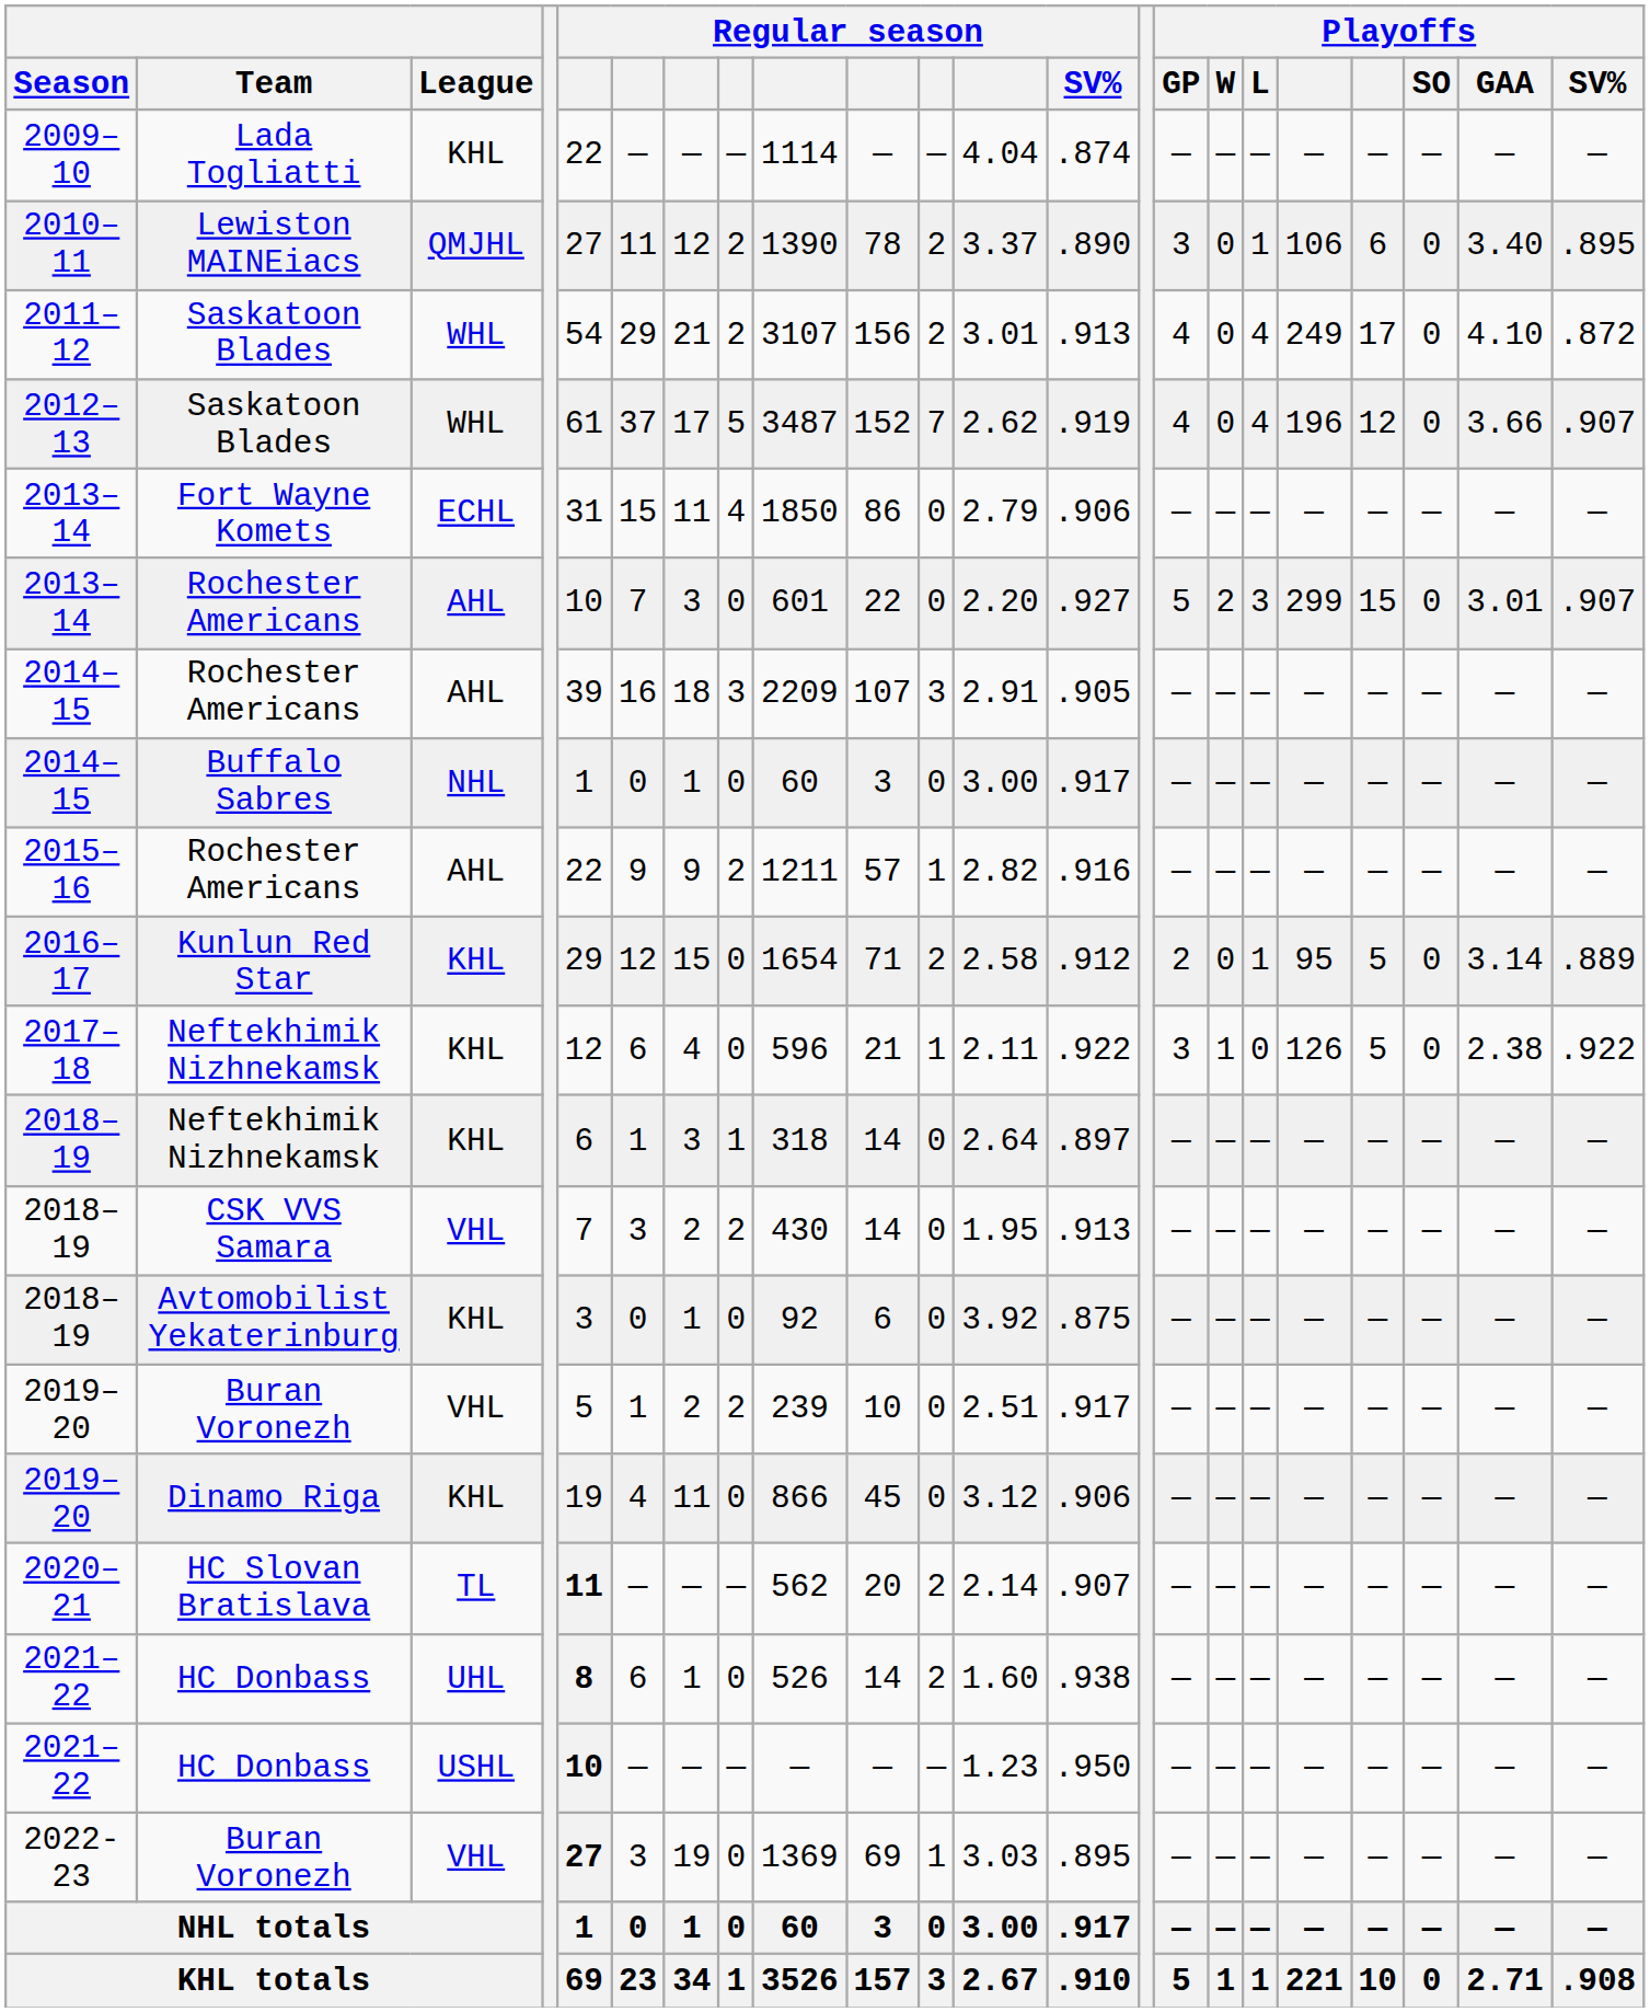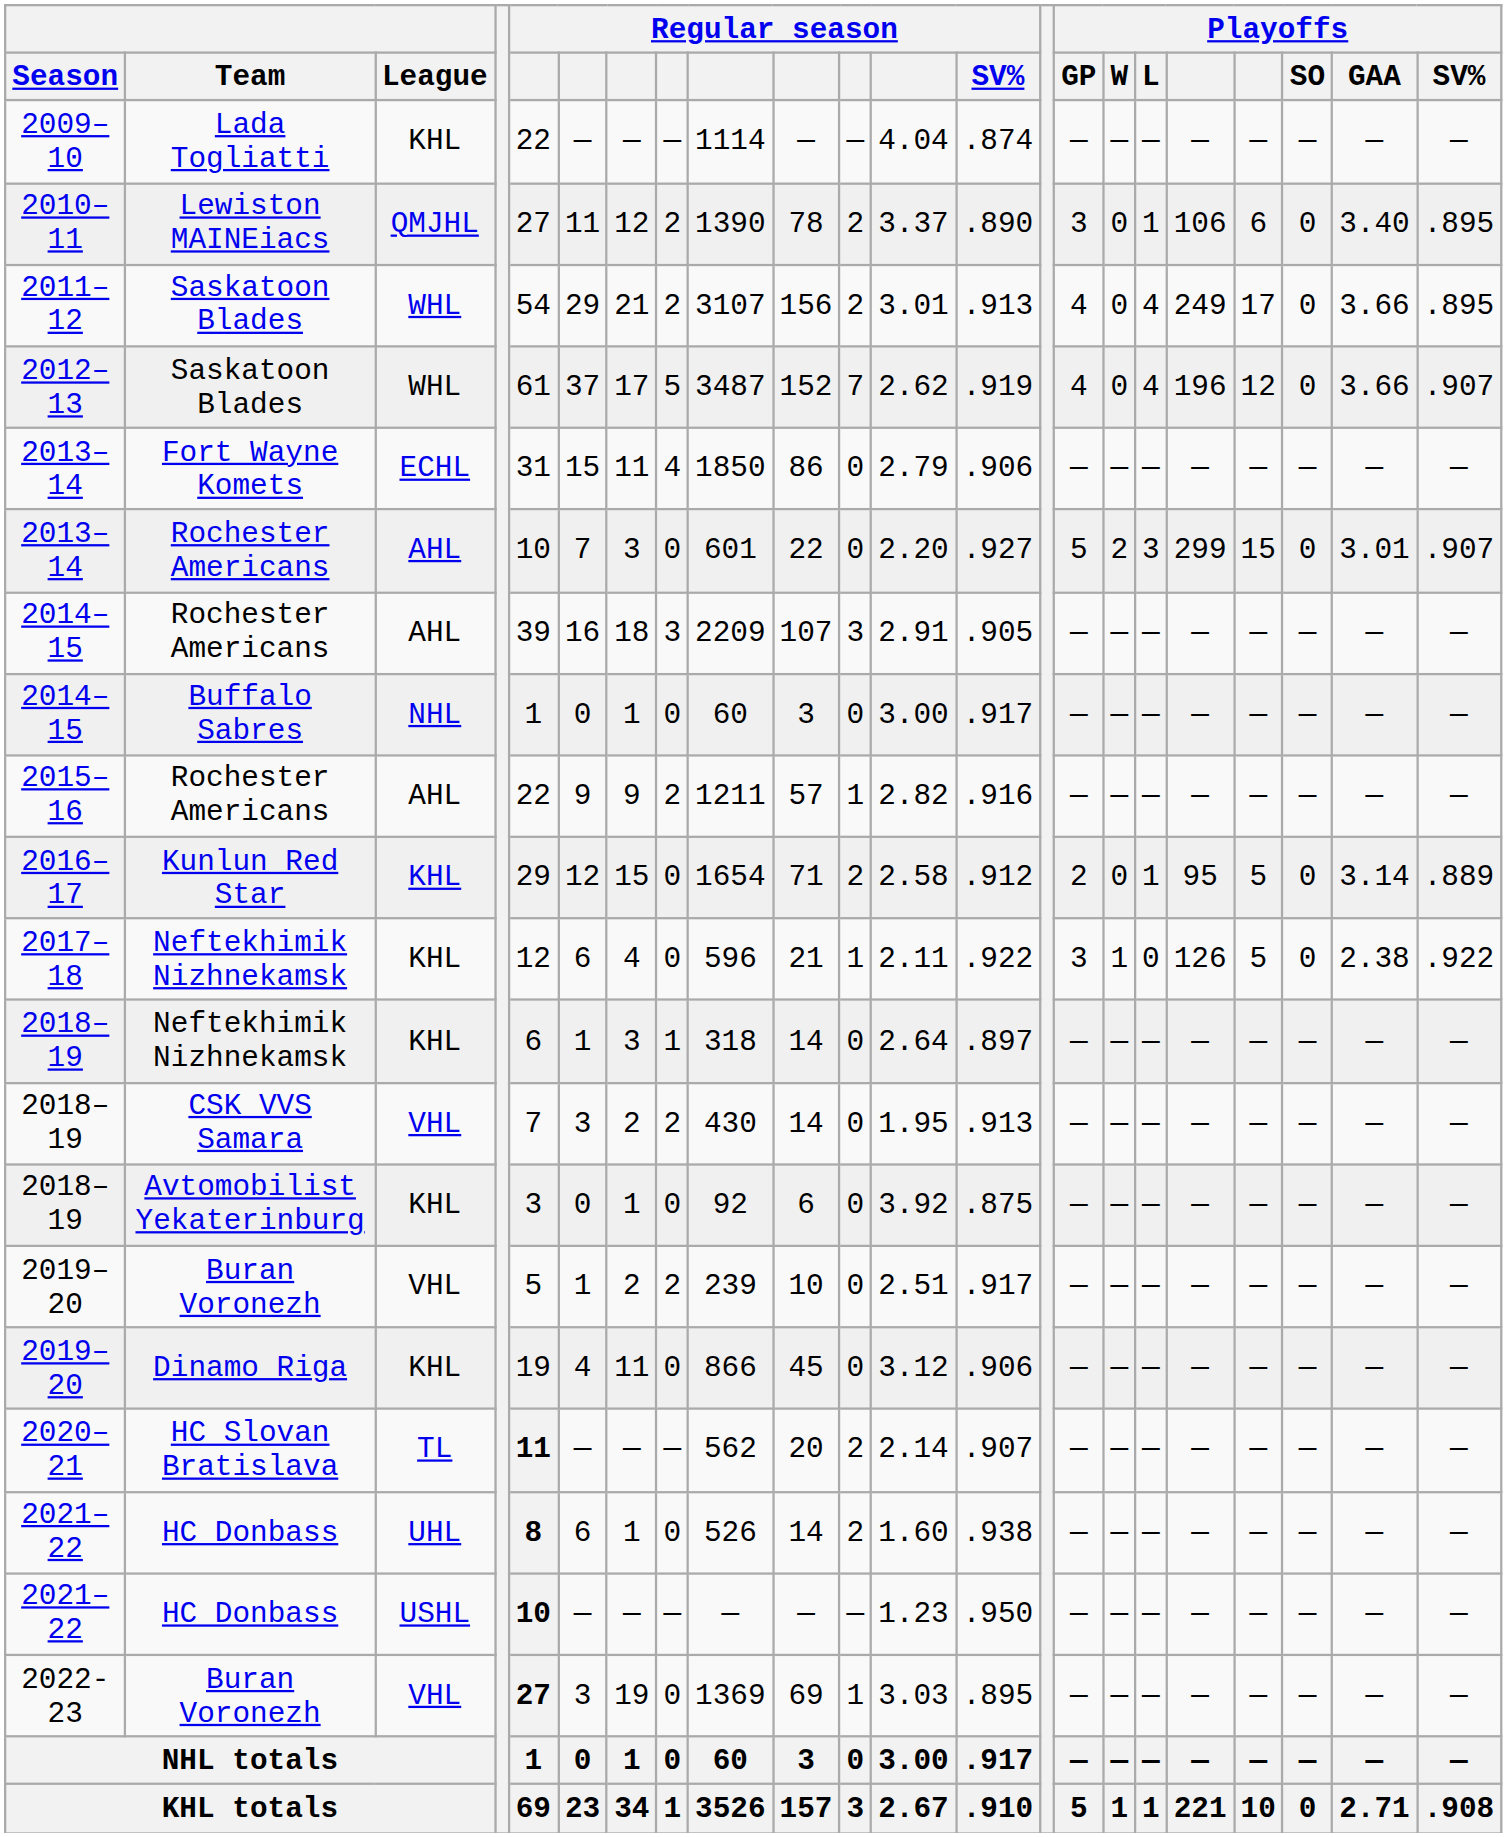 <table class="wikitable" border="0" cellpadding="1" cellspacing="0" style="text-align:center; width:75%">
 <tr ALIGN="center" bgcolor="#e0e0e0">
 <th align="center" colspan="3" bgcolor="#ffffff"></th>
 <th rowspan="103" align="center" bgcolor="#ffffff"></th>
 <th align="center" colspan="9" bgcolor="#e0e0e0"><a href='#'>Regular season</a></th>
 <th rowspan="103" align="center" bgcolor="#ffffff"></th>
 <th align="center" colspan="8" bgcolor="#e0e0e0"><a href='#'>Playoffs</a></th>
 </tr>
 <tr ALIGN="center" bgcolor="#e0e0e0">
 <th><a href='#'>Season</a></th>
 <th>Team</th>
 <th>League</th>
 <th></th>
 <th></th>
 <th></th>
 <th></th>
 <th></th>
 <th></th>
 <th></th>
 <th></th>
 <th><a href='#'>SV%</a></th>
 <th>GP</th>
 <th>W</th>
 <th>L</th>
 <th></th>
 <th></th>
 <th>SO</th>
 <th>GAA</th>
 <th>SV%</th>
 </tr>
 <tr ALIGN="center">
 <td><a href='#'>2009–10</a></td>
 <td><a href='#'>Lada Togliatti</a></td>
 <td>KHL</td>
 <td>22</td>
 <td>—</td>
 <td>—</td>
 <td>—</td>
 <td>1114</td>
 <td>—</td>
 <td>—</td>
 <td>4.04</td>
 <td>.874</td>
 <td>—</td>
 <td>—</td>
 <td>—</td>
 <td>—</td>
 <td>—</td>
 <td>—</td>
 <td>—</td>
 <td>—</td>
 </tr>
 <tr ALIGN="center" bgcolor="#f0f0f0">
 <td><a href='#'>2010–11</a></td>
 <td><a href='#'>Lewiston MAINEiacs</a></td>
 <td><a href='#'>QMJHL</a></td>
 <td>27</td>
 <td>11</td>
 <td>12</td>
 <td>2</td>
 <td>1390</td>
 <td>78</td>
 <td>2</td>
 <td>3.37</td>
 <td>.890</td>
 <td>3</td>
 <td>0</td>
 <td>1</td>
 <td>106</td>
 <td>6</td>
 <td>0</td>
 <td>3.40</td>
 <td>.895</td>
 </tr>
 <tr ALIGN="center">
 <td><a href='#'>2011–12</a></td>
 <td><a href='#'>Saskatoon Blades</a></td>
 <td><a href='#'>WHL</a></td>
 <td>54</td>
 <td>29</td>
 <td>21</td>
 <td>2</td>
 <td>3107</td>
 <td>156</td>
 <td>2</td>
 <td>3.01</td>
 <td>.913</td>
 <td>4</td>
 <td>0</td>
 <td>4</td>
 <td>249</td>
 <td>17</td>
 <td>0</td>
-<td>4.10</td>
-<td>.872</td>
+<td>3.66</td>
+<td>.895</td>
 </tr>
 <tr ALIGN="center" bgcolor="#f0f0f0">
 <td><a href='#'>2012–13</a></td>
 <td>Saskatoon Blades</td>
 <td>WHL</td>
 <td>61</td>
 <td>37</td>
 <td>17</td>
 <td>5</td>
 <td>3487</td>
 <td>152</td>
 <td>7</td>
 <td>2.62</td>
 <td>.919</td>
 <td>4</td>
 <td>0</td>
 <td>4</td>
 <td>196</td>
 <td>12</td>
 <td>0</td>
 <td>3.66</td>
 <td>.907</td>
 </tr>
 <tr ALIGN="center">
 <td><a href='#'>2013–14</a></td>
 <td><a href='#'>Fort Wayne Komets</a></td>
 <td><a href='#'>ECHL</a></td>
 <td>31</td>
 <td>15</td>
 <td>11</td>
 <td>4</td>
 <td>1850</td>
 <td>86</td>
 <td>0</td>
 <td>2.79</td>
 <td>.906</td>
 <td>—</td>
 <td>—</td>
 <td>—</td>
 <td>—</td>
 <td>—</td>
 <td>—</td>
 <td>—</td>
 <td>—</td>
 </tr>
 <tr ALIGN="center" bgcolor="#f0f0f0">
 <td><a href='#'>2013–14</a></td>
 <td><a href='#'>Rochester Americans</a></td>
 <td><a href='#'>AHL</a></td>
 <td>10</td>
 <td>7</td>
 <td>3</td>
 <td>0</td>
 <td>601</td>
 <td>22</td>
 <td>0</td>
 <td>2.20</td>
 <td>.927</td>
 <td>5</td>
 <td>2</td>
 <td>3</td>
 <td>299</td>
 <td>15</td>
 <td>0</td>
 <td>3.01</td>
 <td>.907</td>
 </tr>
 <tr ALIGN="center">
 <td><a href='#'>2014–15</a></td>
 <td>Rochester Americans</td>
 <td>AHL</td>
 <td>39</td>
 <td>16</td>
 <td>18</td>
 <td>3</td>
 <td>2209</td>
 <td>107</td>
 <td>3</td>
 <td>2.91</td>
 <td>.905</td>
 <td>—</td>
 <td>—</td>
 <td>—</td>
 <td>—</td>
 <td>—</td>
 <td>—</td>
 <td>—</td>
 <td>—</td>
 </tr>
 <tr ALIGN="center" bgcolor="#f0f0f0">
 <td><a href='#'>2014–15</a></td>
 <td><a href='#'>Buffalo Sabres</a></td>
 <td><a href='#'>NHL</a></td>
 <td>1</td>
 <td>0</td>
 <td>1</td>
 <td>0</td>
 <td>60</td>
 <td>3</td>
 <td>0</td>
 <td>3.00</td>
 <td>.917</td>
 <td>—</td>
 <td>—</td>
 <td>—</td>
 <td>—</td>
 <td>—</td>
 <td>—</td>
 <td>—</td>
 <td>—</td>
 </tr>
 <tr ALIGN="center">
 <td><a href='#'>2015–16</a></td>
 <td>Rochester Americans</td>
 <td>AHL</td>
 <td>22</td>
 <td>9</td>
 <td>9</td>
 <td>2</td>
 <td>1211</td>
 <td>57</td>
 <td>1</td>
 <td>2.82</td>
 <td>.916</td>
 <td>—</td>
 <td>—</td>
 <td>—</td>
 <td>—</td>
 <td>—</td>
 <td>—</td>
 <td>—</td>
 <td>—</td>
 </tr>
 <tr ALIGN="center" bgcolor="#f0f0f0">
 <td><a href='#'>2016–17</a></td>
 <td><a href='#'>Kunlun Red Star</a></td>
 <td><a href='#'>KHL</a></td>
 <td>29</td>
 <td>12</td>
 <td>15</td>
 <td>0</td>
 <td>1654</td>
 <td>71</td>
 <td>2</td>
 <td>2.58</td>
 <td>.912</td>
 <td>2</td>
 <td>0</td>
 <td>1</td>
 <td>95</td>
 <td>5</td>
 <td>0</td>
 <td>3.14</td>
 <td>.889</td>
 </tr>
 <tr ALIGN="center">
 <td><a href='#'>2017–18</a></td>
 <td><a href='#'>Neftekhimik Nizhnekamsk</a></td>
 <td>KHL</td>
 <td>12</td>
 <td>6</td>
 <td>4</td>
 <td>0</td>
 <td>596</td>
 <td>21</td>
 <td>1</td>
 <td>2.11</td>
 <td>.922</td>
 <td>3</td>
 <td>1</td>
 <td>0</td>
 <td>126</td>
 <td>5</td>
 <td>0</td>
 <td>2.38</td>
 <td>.922</td>
 </tr>
 <tr ALIGN="center" bgcolor="#f0f0f0">
 <td><a href='#'>2018–19</a></td>
 <td>Neftekhimik Nizhnekamsk</td>
 <td>KHL</td>
 <td>6</td>
 <td>1</td>
 <td>3</td>
 <td>1</td>
 <td>318</td>
 <td>14</td>
 <td>0</td>
 <td>2.64</td>
 <td>.897</td>
 <td>—</td>
 <td>—</td>
 <td>—</td>
 <td>—</td>
 <td>—</td>
 <td>—</td>
 <td>—</td>
 <td>—</td>
 </tr>
 <tr ALIGN="center">
 <td>2018–19</td>
 <td><a href='#'>CSK VVS Samara</a></td>
 <td><a href='#'>VHL</a></td>
 <td>7</td>
 <td>3</td>
 <td>2</td>
 <td>2</td>
 <td>430</td>
 <td>14</td>
 <td>0</td>
 <td>1.95</td>
 <td>.913</td>
 <td>—</td>
 <td>—</td>
 <td>—</td>
 <td>—</td>
 <td>—</td>
 <td>—</td>
 <td>—</td>
 <td>—</td>
 </tr>
 <tr ALIGN="center" bgcolor="#f0f0f0">
 <td>2018–19</td>
 <td><a href='#'>Avtomobilist Yekaterinburg</a></td>
 <td>KHL</td>
 <td>3</td>
 <td>0</td>
 <td>1</td>
 <td>0</td>
 <td>92</td>
 <td>6</td>
 <td>0</td>
 <td>3.92</td>
 <td>.875</td>
 <td>—</td>
 <td>—</td>
 <td>—</td>
 <td>—</td>
 <td>—</td>
 <td>—</td>
 <td>—</td>
 <td>—</td>
 </tr>
 <tr ALIGN="center">
 <td>2019–20</td>
 <td><a href='#'>Buran Voronezh</a></td>
 <td>VHL</td>
 <td>5</td>
 <td>1</td>
 <td>2</td>
 <td>2</td>
 <td>239</td>
 <td>10</td>
 <td>0</td>
 <td>2.51</td>
 <td>.917</td>
 <td>—</td>
 <td>—</td>
 <td>—</td>
 <td>—</td>
 <td>—</td>
 <td>—</td>
 <td>—</td>
 <td>—</td>
 </tr>
 <tr ALIGN="center" bgcolor="#f0f0f0">
 <td><a href='#'>2019–20</a></td>
 <td><a href='#'>Dinamo Riga</a></td>
 <td>KHL</td>
 <td>19</td>
 <td>4</td>
 <td>11</td>
 <td>0</td>
 <td>866</td>
 <td>45</td>
 <td>0</td>
 <td>3.12</td>
 <td>.906</td>
 <td>—</td>
 <td>—</td>
 <td>—</td>
 <td>—</td>
 <td>—</td>
 <td>—</td>
 <td>—</td>
 <td>—</td>
 </tr>
 <tr>
 <td><a href='#'>2020–21</a></td>
 <td><a href='#'>HC Slovan Bratislava</a></td>
 <td><a href='#'>TL</a></td>
 <th>11</th>
 <td>—</td>
 <td>—</td>
 <td>—</td>
 <td>562</td>
 <td>20</td>
 <td>2</td>
 <td>2.14</td>
 <td>.907</td>
 <td>—</td>
 <td>—</td>
 <td>—</td>
 <td>—</td>
 <td>—</td>
 <td>—</td>
 <td>—</td>
 <td>—</td>
 </tr>
 <tr>
 <td><a href='#'>2021–22</a></td>
 <td><a href='#'>HC Donbass</a></td>
 <td><a href='#'>UHL</a></td>
 <th><strong>8</strong></th>
 <td>6</td>
 <td>1</td>
 <td>0</td>
 <td>526</td>
 <td>14</td>
 <td>2</td>
 <td>1.60</td>
 <td>.938</td>
 <td>—</td>
 <td>—</td>
 <td>—</td>
 <td>—</td>
 <td>—</td>
 <td>—</td>
 <td>—</td>
 <td>—</td>
 </tr>
 <tr>
 <td><a href='#'>2021–22</a></td>
 <td><a href='#'>HC Donbass</a></td>
 <td><a href='#'>USHL</a></td>
 <th><strong>10</strong></th>
 <td>—</td>
 <td>—</td>
 <td>—</td>
 <td>—</td>
 <td>—</td>
 <td>—</td>
 <td>1.23</td>
 <td>.950</td>
 <td>—</td>
 <td>—</td>
 <td>—</td>
 <td>—</td>
 <td>—</td>
 <td>—</td>
 <td>—</td>
 <td>—</td>
 </tr>
 <tr>
 <td>2022-23</td>
 <td><a href='#'>Buran Voronezh</a></td>
 <td><a href='#'>VHL</a></td>
 <th><strong>27</strong></th>
 <td>3</td>
 <td>19</td>
 <td>0</td>
 <td>1369</td>
 <td>69</td>
 <td>1</td>
 <td>3.03</td>
 <td>.895</td>
 <td>—</td>
 <td>—</td>
 <td>—</td>
 <td>—</td>
 <td>—</td>
 <td>—</td>
 <td>—</td>
 <td>—</td>
 </tr>
 <tr ALIGN="center" bgcolor="#e0e0e0">
 <th colspan="3" align="center">NHL totals</th>
 <th>1</th>
 <th>0</th>
 <th>1</th>
 <th>0</th>
 <th>60</th>
 <th>3</th>
 <th>0</th>
 <th>3.00</th>
 <th>.917</th>
 <th>—</th>
 <th>—</th>
 <th>—</th>
 <th>—</th>
 <th>—</th>
 <th>—</th>
 <th>—</th>
 <th>—</th>
 </tr>
 <tr ALIGN="center" bgcolor="#e0e0e0">
 <th colspan="3" align="center">KHL totals</th>
 <th>69</th>
 <th>23</th>
 <th>34</th>
 <th>1</th>
 <th>3526</th>
 <th>157</th>
 <th>3</th>
 <th>2.67</th>
 <th>.910</th>
 <th>5</th>
 <th>1</th>
 <th>1</th>
 <th>221</th>
 <th>10</th>
 <th>0</th>
 <th>2.71</th>
 <th>.908</th>
 </tr>
 </table>
